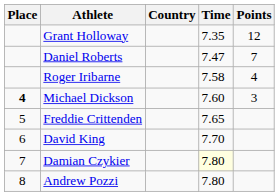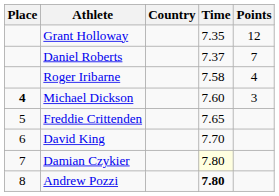 <table class="wikitable">
 <tr>
 <th>Place</th>
 <th>Athlete</th>
 <th>Country</th>
 <th>Time</th>
 <th>Points</th>
 </tr>
 <tr>
 <td align=center></td>
 <td><a href='#'>Grant Holloway</a></td>
 <td></td>
 <td>7.35</td>
 <td align=center>12</td>
 </tr>
 <tr>
 <td align=center></td>
 <td><a href='#'>Daniel Roberts</a></td>
 <td></td>
-<td>7.47</td>
+<td>7.37</td>
 <td align=center>7</td>
 </tr>
 <tr>
 <td align=center></td>
 <td><a href='#'>Roger Iribarne</a></td>
 <td></td>
 <td>7.58</td>
 <td align=center>4</td>
 </tr>
 <tr>
 <td align=center><strong>4</strong></td>
 <td><a href='#'>Michael Dickson</a></td>
 <td></td>
 <td>7.60</td>
 <td align=center>3</td>
 </tr>
 <tr>
 <td align=center>5</td>
 <td><a href='#'>Freddie Crittenden</a></td>
 <td></td>
 <td>7.65</td>
 <td align=center></td>
 </tr>
 <tr>
 <td align=center>6</td>
 <td><a href='#'>David King</a></td>
 <td></td>
 <td>7.70</td>
 <td align=center></td>
 </tr>
 <tr>
 <td align=center>7</td>
 <td><a href='#'>Damian Czykier</a></td>
 <td></td>
 <td style="background: lightyellow;">7.80</td>
 <td align=center></td>
 </tr>
 <tr>
 <td align=center>8</td>
 <td><a href='#'>Andrew Pozzi</a></td>
 <td></td>
-<td>7.80</td>
+<td><strong>7.80</strong></td>
 <td align=center></td>
 </tr>
 </table>
